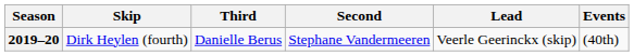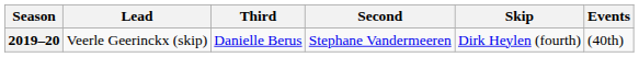 <table class="wikitable">
 <tr>
 <th scope="col">Season</th>
-<th scope="col">Skip</th>
+<th scope="col">Lead</th>
 <th scope="col">Third</th>
 <th scope="col">Second</th>
-<th scope="col">Lead</th>
+<th scope="col">Skip</th>
 <th scope="col">Events</th>
 </tr>
 <tr>
 <th scope="row">2019–20</th>
-<td><a href='#'>Dirk Heylen</a> (fourth)</td>
+<td>Veerle Geerinckx (skip)</td>
 <td><a href='#'>Danielle Berus</a></td>
 <td><a href='#'>Stephane Vandermeeren</a></td>
-<td>Veerle Geerinckx (skip)</td>
+<td><a href='#'>Dirk Heylen</a> (fourth)</td>
 <td> (40th)</td>
 </tr>
 </table>
